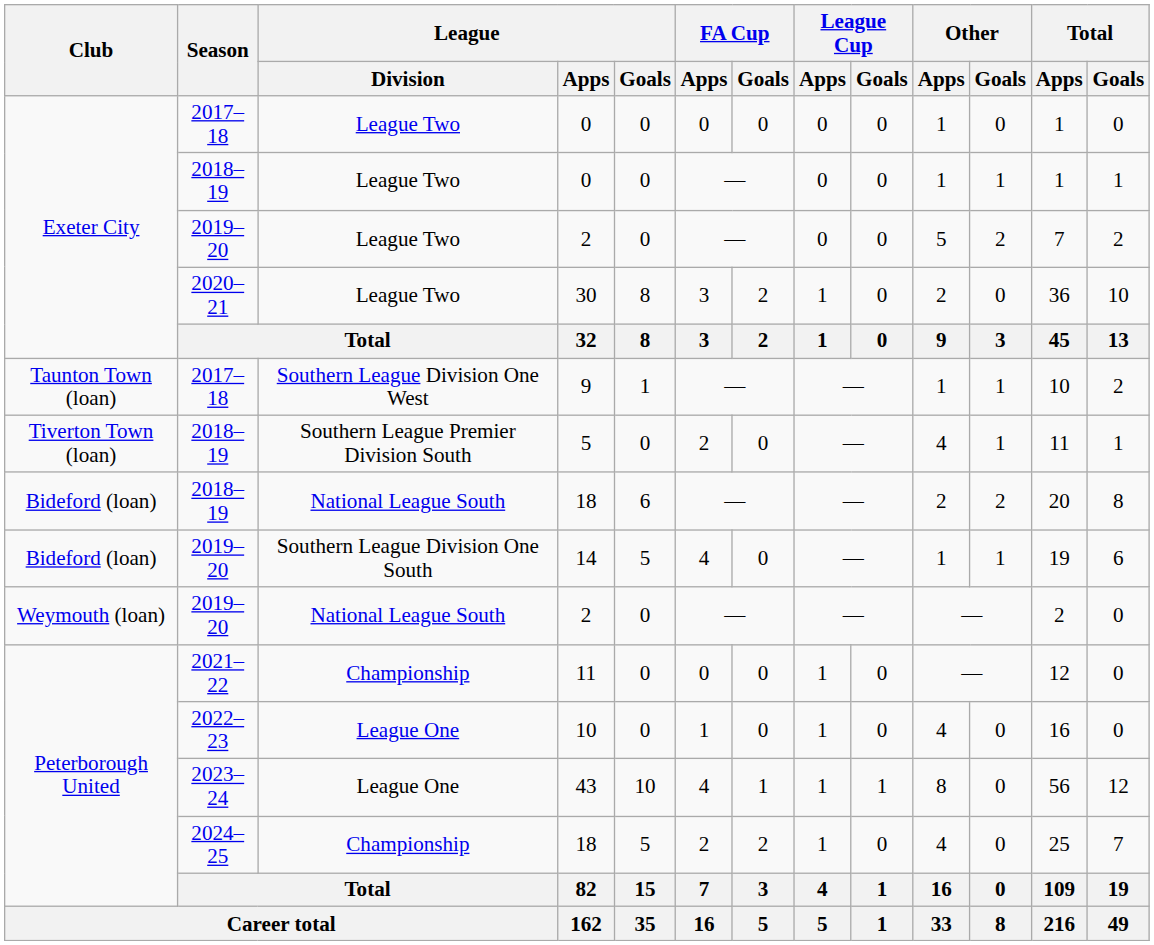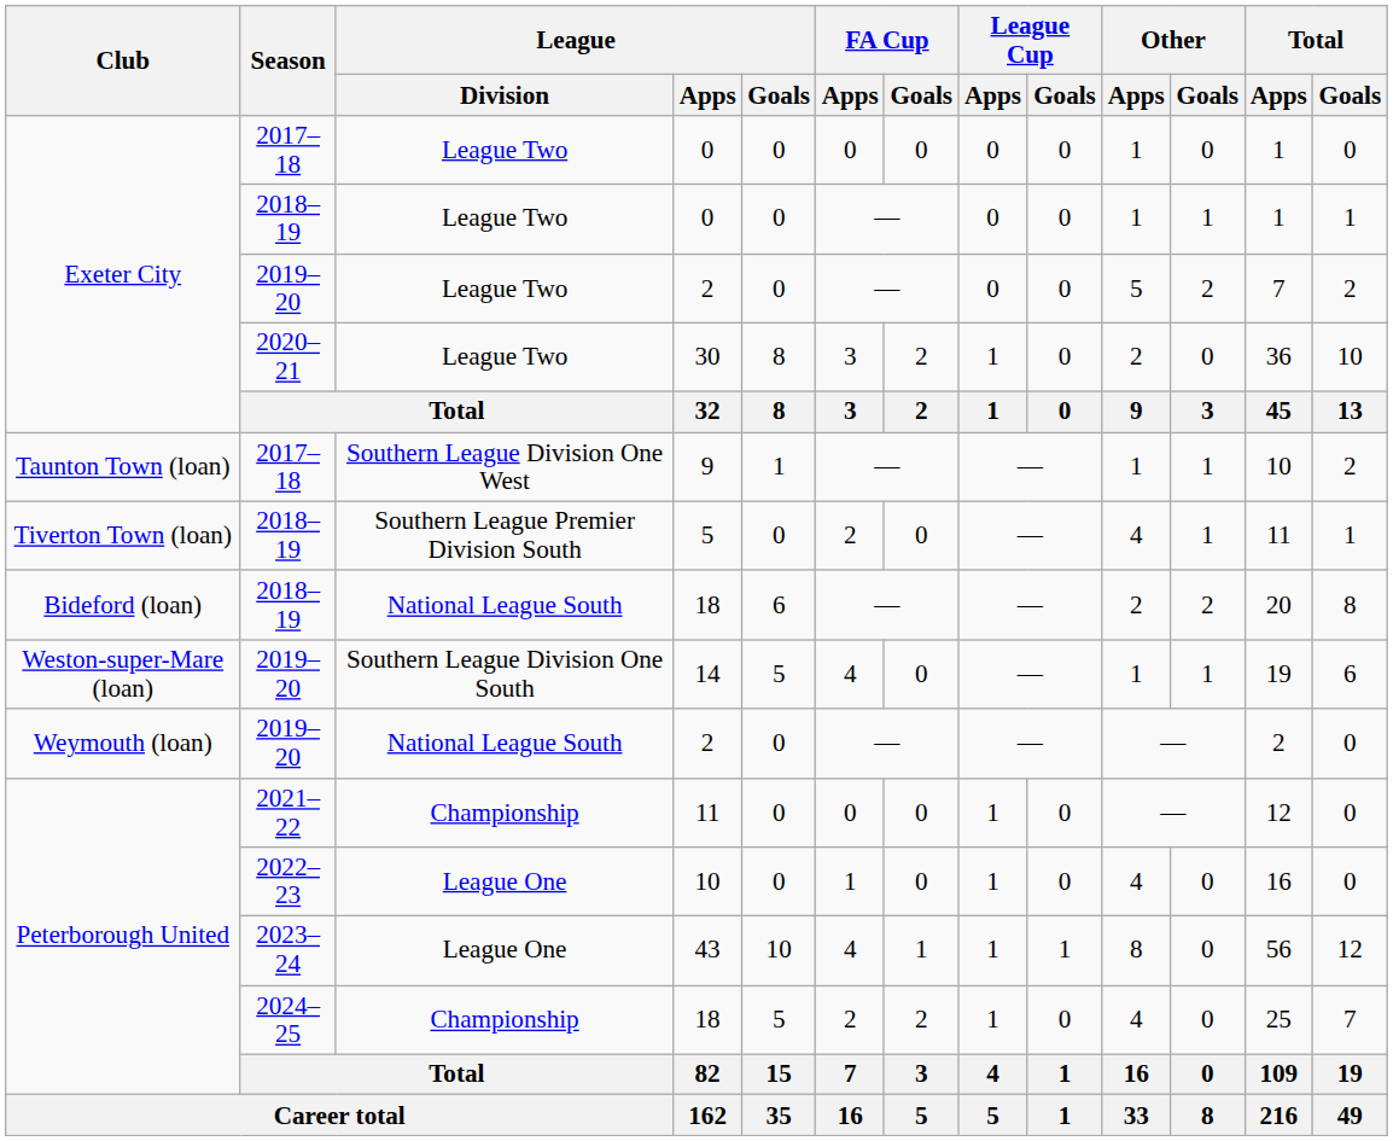 <table class="wikitable" style="text-align:center">
 <tr>
 <th rowspan="2">Club</th>
 <th rowspan="2">Season</th>
 <th colspan="3">League</th>
 <th colspan="2"><a href='#'>FA Cup</a></th>
 <th colspan="2"><a href='#'>League Cup</a></th>
 <th colspan="2">Other</th>
 <th colspan="2">Total</th>
 </tr>
 <tr>
 <th>Division</th>
 <th>Apps</th>
 <th>Goals</th>
 <th>Apps</th>
 <th>Goals</th>
 <th>Apps</th>
 <th>Goals</th>
 <th>Apps</th>
 <th>Goals</th>
 <th>Apps</th>
 <th>Goals</th>
 </tr>
 <tr>
 <td rowspan="5"><a href='#'>Exeter City</a></td>
 <td><a href='#'>2017–18</a></td>
 <td><a href='#'>League Two</a></td>
 <td>0</td>
 <td>0</td>
 <td>0</td>
 <td>0</td>
 <td>0</td>
 <td>0</td>
 <td>1</td>
 <td>0</td>
 <td>1</td>
 <td>0</td>
 </tr>
 <tr>
 <td><a href='#'>2018–19</a></td>
 <td>League Two</td>
 <td>0</td>
 <td>0</td>
 <td colspan="2">—</td>
 <td>0</td>
 <td>0</td>
 <td>1</td>
 <td>1</td>
 <td>1</td>
 <td>1</td>
 </tr>
 <tr>
 <td><a href='#'>2019–20</a></td>
 <td>League Two</td>
 <td>2</td>
 <td>0</td>
 <td colspan="2">—</td>
 <td>0</td>
 <td>0</td>
 <td>5</td>
 <td>2</td>
 <td>7</td>
 <td>2</td>
 </tr>
 <tr>
 <td><a href='#'>2020–21</a></td>
 <td>League Two</td>
 <td>30</td>
 <td>8</td>
 <td>3</td>
 <td>2</td>
 <td>1</td>
 <td>0</td>
 <td>2</td>
 <td>0</td>
 <td>36</td>
 <td>10</td>
 </tr>
 <tr>
 <th colspan=2>Total</th>
 <th>32</th>
 <th>8</th>
 <th>3</th>
 <th>2</th>
 <th>1</th>
 <th>0</th>
 <th>9</th>
 <th>3</th>
 <th>45</th>
 <th>13</th>
 </tr>
 <tr>
 <td><a href='#'>Taunton Town</a> (loan)</td>
 <td><a href='#'>2017–18</a></td>
 <td><a href='#'>Southern League</a> Division One West</td>
 <td>9</td>
 <td>1</td>
 <td colspan="2">—</td>
 <td colspan="2">—</td>
 <td>1</td>
 <td>1</td>
 <td>10</td>
 <td>2</td>
 </tr>
 <tr>
 <td><a href='#'>Tiverton Town</a> (loan)</td>
 <td><a href='#'>2018–19</a></td>
 <td>Southern League Premier Division South</td>
 <td>5</td>
 <td>0</td>
 <td>2</td>
 <td>0</td>
 <td colspan="2">—</td>
 <td>4</td>
 <td>1</td>
 <td>11</td>
 <td>1</td>
 </tr>
 <tr>
 <td><a href='#'>Bideford</a> (loan)</td>
 <td><a href='#'>2018–19</a></td>
 <td><a href='#'>National League South</a></td>
 <td>18</td>
 <td>6</td>
 <td colspan="2">—</td>
 <td colspan="2">—</td>
 <td>2</td>
 <td>2</td>
 <td>20</td>
 <td>8</td>
 </tr>
 <tr>
-<td><a href='#'>Bideford</a> (loan)</td>
+<td><a href='#'>Weston-super-Mare</a> (loan)</td>
 <td><a href='#'>2019–20</a></td>
 <td>Southern League Division One South</td>
 <td>14</td>
 <td>5</td>
 <td>4</td>
 <td>0</td>
 <td colspan="2">—</td>
 <td>1</td>
 <td>1</td>
 <td>19</td>
 <td>6</td>
 </tr>
 <tr>
 <td><a href='#'>Weymouth</a> (loan)</td>
 <td><a href='#'>2019–20</a></td>
 <td><a href='#'>National League South</a></td>
 <td>2</td>
 <td>0</td>
 <td colspan="2">—</td>
 <td colspan="2">—</td>
 <td colspan="2">—</td>
 <td>2</td>
 <td>0</td>
 </tr>
 <tr>
 <td rowspan="5"><a href='#'>Peterborough United</a></td>
 <td><a href='#'>2021–22</a></td>
 <td><a href='#'>Championship</a></td>
 <td>11</td>
 <td>0</td>
 <td>0</td>
 <td>0</td>
 <td>1</td>
 <td>0</td>
 <td colspan="2">—</td>
 <td>12</td>
 <td>0</td>
 </tr>
 <tr>
 <td><a href='#'>2022–23</a></td>
 <td><a href='#'>League One</a></td>
 <td>10</td>
 <td>0</td>
 <td>1</td>
 <td>0</td>
 <td>1</td>
 <td>0</td>
 <td>4</td>
 <td>0</td>
 <td>16</td>
 <td>0</td>
 </tr>
 <tr>
 <td><a href='#'>2023–24</a></td>
 <td>League One</td>
 <td>43</td>
 <td>10</td>
 <td>4</td>
 <td>1</td>
 <td>1</td>
 <td>1</td>
 <td>8</td>
 <td>0</td>
 <td>56</td>
 <td>12</td>
 </tr>
 <tr>
 <td><a href='#'>2024–25</a></td>
 <td><a href='#'>Championship</a></td>
 <td>18</td>
 <td>5</td>
 <td>2</td>
 <td>2</td>
 <td>1</td>
 <td>0</td>
 <td>4</td>
 <td>0</td>
 <td>25</td>
 <td>7</td>
 </tr>
 <tr>
 <th colspan=2>Total</th>
 <th>82</th>
 <th>15</th>
 <th>7</th>
 <th>3</th>
 <th>4</th>
 <th>1</th>
 <th>16</th>
 <th>0</th>
 <th>109</th>
 <th>19</th>
 </tr>
 <tr>
 <th colspan=3>Career total</th>
 <th>162</th>
 <th>35</th>
 <th>16</th>
 <th>5</th>
 <th>5</th>
 <th>1</th>
 <th>33</th>
 <th>8</th>
 <th>216</th>
 <th>49</th>
 </tr>
 </table>
